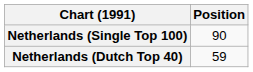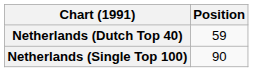 <table class="wikitable sortable plainrowheaders" style="text-align:center">
 <tr>
 <th scope="col">Chart (1991)</th>
 <th scope="col">Position</th>
 </tr>
 <tr>
+<th scope="row">Netherlands (Dutch Top 40)</th>
+<td>59</td>
+</tr>
+<tr>
 <th scope="row">Netherlands (Single Top 100)</th>
 <td>90</td>
 </tr>
-<tr>
-<th scope="row">Netherlands (Dutch Top 40)</th>
-<td>59</td>
-</tr>
 </table>
